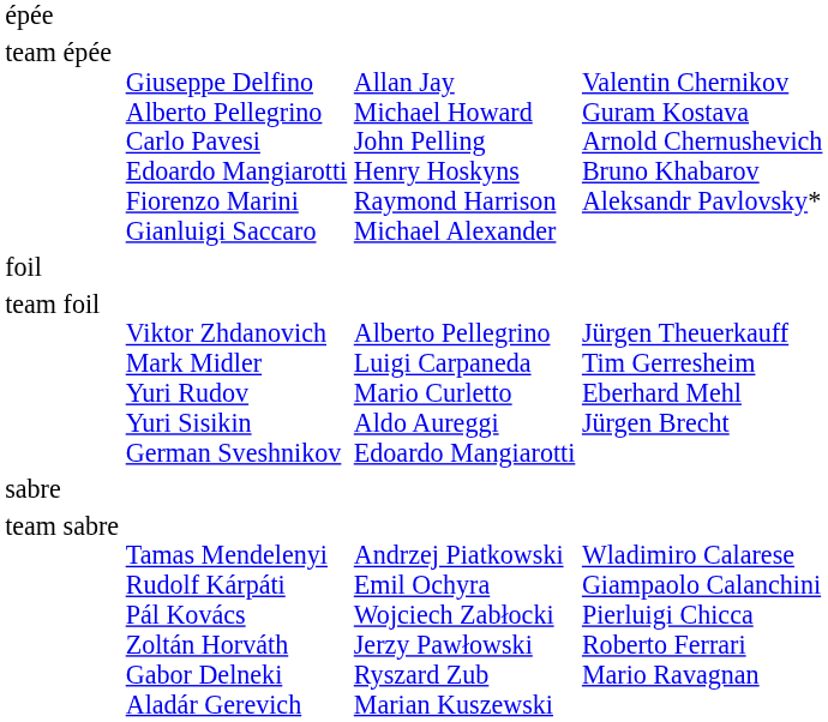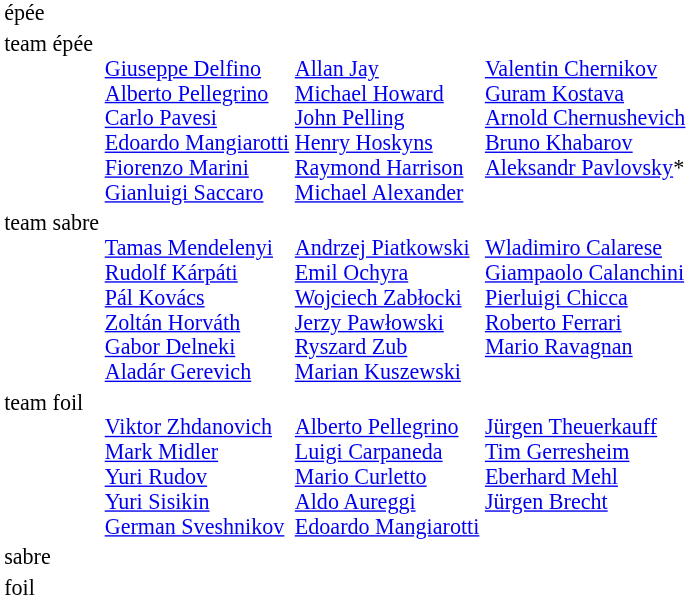 <table>
 <tr>
 <td>épée<br></td>
 <td></td>
 <td></td>
 <td></td>
 </tr>
 <tr valign="top">
 <td>team épée<br></td>
 <td><br><a href='#'>Giuseppe Delfino</a><br><a href='#'>Alberto Pellegrino</a><br><a href='#'>Carlo Pavesi</a><br><a href='#'>Edoardo Mangiarotti</a><br><a href='#'>Fiorenzo Marini</a><br><a href='#'>Gianluigi Saccaro</a></td>
 <td><br><a href='#'>Allan Jay</a><br><a href='#'>Michael Howard</a><br><a href='#'>John Pelling</a><br><a href='#'>Henry Hoskyns</a><br><a href='#'>Raymond Harrison</a><br><a href='#'>Michael Alexander</a></td>
 <td><br><a href='#'>Valentin Chernikov</a><br><a href='#'>Guram Kostava</a><br><a href='#'>Arnold Chernushevich</a><br><a href='#'>Bruno Khabarov</a><br><a href='#'>Aleksandr Pavlovsky</a>*</td>
 </tr>
-<tr>
-<td>foil<br></td>
-<td></td>
-<td></td>
-<td></td>
+<tr valign="top">
+<td>team sabre<br></td>
+<td valign=top><br><a href='#'>Tamas Mendelenyi</a><br><a href='#'>Rudolf Kárpáti</a><br><a href='#'>Pál Kovács</a><br><a href='#'>Zoltán Horváth</a><br><a href='#'>Gabor Delneki</a><br><a href='#'>Aladár Gerevich</a></td>
+<td valign=top><br><a href='#'>Andrzej Piatkowski</a><br><a href='#'>Emil Ochyra</a><br><a href='#'>Wojciech Zabłocki</a><br><a href='#'>Jerzy Pawłowski</a><br><a href='#'>Ryszard Zub</a><br><a href='#'>Marian Kuszewski</a></td>
+<td valign=top><br><a href='#'>Wladimiro Calarese</a><br><a href='#'>Giampaolo Calanchini</a><br><a href='#'>Pierluigi Chicca</a><br><a href='#'>Roberto Ferrari</a><br><a href='#'>Mario Ravagnan</a></td>
 </tr>
 <tr valign="top">
 <td>team foil<br></td>
 <td valign=top><br><a href='#'>Viktor Zhdanovich</a><br><a href='#'>Mark Midler</a><br><a href='#'>Yuri Rudov</a><br><a href='#'>Yuri Sisikin</a><br><a href='#'>German Sveshnikov</a></td>
 <td valign=top><br><a href='#'>Alberto Pellegrino</a><br><a href='#'>Luigi Carpaneda</a><br><a href='#'>Mario Curletto</a><br><a href='#'>Aldo Aureggi</a><br><a href='#'>Edoardo Mangiarotti</a></td>
 <td valign=top><br><a href='#'>Jürgen Theuerkauff</a><br><a href='#'>Tim Gerresheim</a><br><a href='#'>Eberhard Mehl</a><br><a href='#'>Jürgen Brecht</a></td>
 </tr>
 <tr>
 <td>sabre<br></td>
 <td></td>
 <td></td>
 <td></td>
 </tr>
-<tr valign="top">
-<td>team sabre<br></td>
-<td valign=top><br><a href='#'>Tamas Mendelenyi</a><br><a href='#'>Rudolf Kárpáti</a><br><a href='#'>Pál Kovács</a><br><a href='#'>Zoltán Horváth</a><br><a href='#'>Gabor Delneki</a><br><a href='#'>Aladár Gerevich</a></td>
-<td valign=top><br><a href='#'>Andrzej Piatkowski</a><br><a href='#'>Emil Ochyra</a><br><a href='#'>Wojciech Zabłocki</a><br><a href='#'>Jerzy Pawłowski</a><br><a href='#'>Ryszard Zub</a><br><a href='#'>Marian Kuszewski</a></td>
-<td valign=top><br><a href='#'>Wladimiro Calarese</a><br><a href='#'>Giampaolo Calanchini</a><br><a href='#'>Pierluigi Chicca</a><br><a href='#'>Roberto Ferrari</a><br><a href='#'>Mario Ravagnan</a></td>
+<tr>
+<td>foil<br></td>
+<td></td>
+<td></td>
+<td></td>
 </tr>
 </table>
